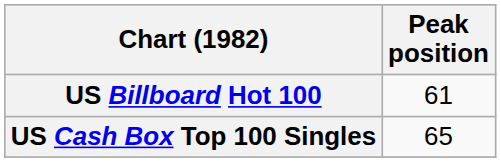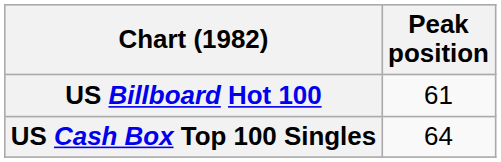 <table class="wikitable sortable plainrowheaders" style="text-align:center">
 <tr>
 <th>Chart (1982)</th>
 <th>Peak<br>position</th>
 </tr>
 <tr>
 <th scope="row">US <em><a href='#'>Billboard</a></em> <a href='#'>Hot 100</a></th>
 <td style="text-align:center;">61</td>
 </tr>
 <tr>
 <th scope="row">US <em><a href='#'>Cash Box</a></em> Top 100 Singles</th>
-<td style="text-align:center;">65</td>
+<td style="text-align:center;">64</td>
 </tr>
 </table>
